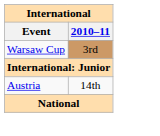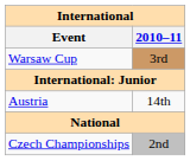 <table class="wikitable" style="text-align:center">
 <tr>
 <th style="background-color: #ffdead; " colspan=2 align=center>International</th>
 </tr>
 <tr>
 <th>Event</th>
 <th><a href='#'>2010–11</a></th>
 </tr>
 <tr>
 <td align=left><a href='#'>Warsaw Cup</a></td>
 <td bgcolor=cc9966>3rd</td>
 </tr>
 <tr>
 <th style="background-color: #ffdead; " colspan=2 align=center>International: Junior</th>
 </tr>
 <tr>
 <td align=left> <a href='#'>Austria</a></td>
 <td>14th</td>
 </tr>
 <tr>
 <th style="background-color: #ffdead; " colspan=2 align=center>National</th>
 </tr>
+<tr>
+<td align=left><a href='#'>Czech Championships</a></td>
+<td bgcolor=silver>2nd</td>
+</tr>
 </table>
